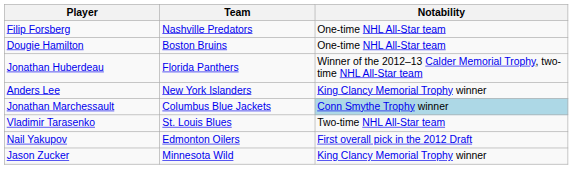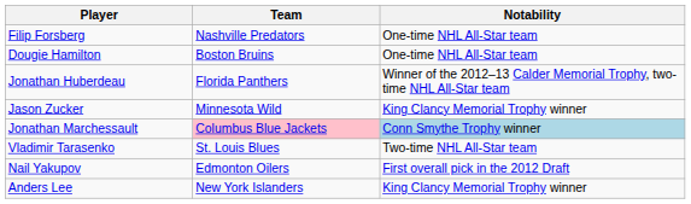 <table class="wikitable">
 <tr>
 <th style="width:15em">Player</th>
 <th style="width:15em">Team</th>
 <th style="width:25em">Notability</th>
 </tr>
 <tr>
 <td><a href='#'>Filip Forsberg</a></td>
 <td><a href='#'>Nashville Predators</a></td>
 <td>One-time <a href='#'>NHL All-Star team</a></td>
 </tr>
 <tr>
 <td><a href='#'>Dougie Hamilton</a></td>
 <td><a href='#'>Boston Bruins</a></td>
 <td>One-time <a href='#'>NHL All-Star team</a></td>
 </tr>
 <tr>
 <td><a href='#'>Jonathan Huberdeau</a></td>
 <td><a href='#'>Florida Panthers</a></td>
 <td>Winner of the 2012–13 <a href='#'>Calder Memorial Trophy</a>, two-time <a href='#'>NHL All-Star team</a></td>
 </tr>
 <tr>
-<td><a href='#'>Anders Lee</a></td>
-<td><a href='#'>New York Islanders</a></td>
-<td><a href='#'>King Clancy Memorial Trophy</a> winner</td>
+<td><a href='#'>Jason Zucker</a></td>
+<td><a href='#'>Minnesota Wild</a></td>
+<td><a href='#'>King Clancy Memorial Trophy</a> winner<br></td>
 </tr>
 <tr>
 <td><a href='#'>Jonathan Marchessault</a></td>
-<td><a href='#'>Columbus Blue Jackets</a></td>
+<td style="background: pink;"><a href='#'>Columbus Blue Jackets</a></td>
 <td style="background: lightblue;"><a href='#'>Conn Smythe Trophy</a> winner</td>
 </tr>
 <tr>
 <td><a href='#'>Vladimir Tarasenko</a></td>
 <td><a href='#'>St. Louis Blues</a></td>
 <td>Two-time <a href='#'>NHL All-Star team</a></td>
 </tr>
 <tr>
 <td><a href='#'>Nail Yakupov</a></td>
 <td><a href='#'>Edmonton Oilers</a></td>
 <td><a href='#'>First overall pick in the 2012 Draft</a></td>
 </tr>
 <tr>
-<td><a href='#'>Jason Zucker</a></td>
-<td><a href='#'>Minnesota Wild</a></td>
-<td><a href='#'>King Clancy Memorial Trophy</a> winner<br></td>
+<td><a href='#'>Anders Lee</a></td>
+<td><a href='#'>New York Islanders</a></td>
+<td><a href='#'>King Clancy Memorial Trophy</a> winner</td>
 </tr>
 </table>
